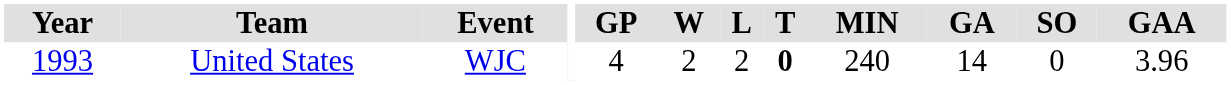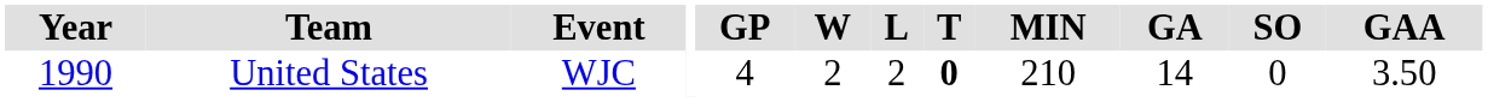 <table border="0" cellpadding="1" cellspacing="0" ID="Table3" style="text-align:center; width:40em">
 <tr ALIGN="center" bgcolor="#e0e0e0">
 <th>Year</th>
 <th>Team</th>
 <th>Event</th>
 <th rowspan="99" bgcolor="#ffffff"></th>
 <th>GP</th>
 <th>W</th>
 <th>L</th>
 <th>T</th>
 <th>MIN</th>
 <th>GA</th>
 <th>SO</th>
 <th>GAA</th>
 </tr>
 <tr>
-<td><a href='#'>1993</a></td>
+<td><a href='#'>1990</a></td>
 <td><a href='#'>United States</a></td>
 <td><a href='#'>WJC</a></td>
 <td>4</td>
 <td>2</td>
 <td>2</td>
 <td><strong>0</strong></td>
-<td>240</td>
+<td>210</td>
 <td>14</td>
 <td>0</td>
-<td>3.96</td>
+<td>3.50</td>
 </tr>
 </table>
